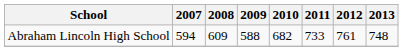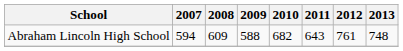 <table class="wikitable" border="2">
 <tr>
 <th>School</th>
 <th><strong>2007</strong></th>
 <th><strong>2008</strong></th>
 <th><strong>2009</strong></th>
 <th><strong>2010</strong></th>
 <th><strong>2011</strong></th>
 <th><strong>2012</strong></th>
 <th><strong>2013</strong></th>
 </tr>
 <tr Reporting Api>
 <td>Abraham Lincoln High School</td>
 <td>594</td>
 <td>609</td>
 <td>588</td>
 <td>682</td>
-<td>733</td>
+<td>643</td>
 <td>761</td>
 <td>748</td>
 </tr>
 <tr>
 </tr>
 </table>
